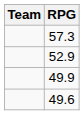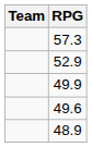 <table class=wikitable>
 <tr>
 <th>Team</th>
 <th>RPG</th>
 </tr>
 <tr>
 <td></td>
 <td align=center>57.3</td>
 </tr>
 <tr>
 <td></td>
 <td align=center>52.9</td>
 </tr>
 <tr>
 <td></td>
 <td align=center>49.9</td>
 </tr>
 <tr>
 <td></td>
 <td align=center>49.6</td>
 </tr>
+<tr>
+<td></td>
+<td align=center>48.9</td>
+</tr>
 </table>
